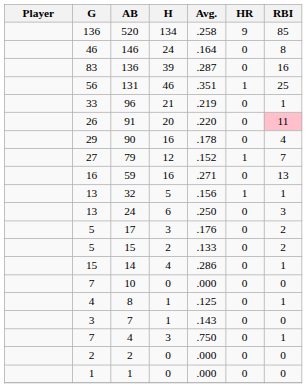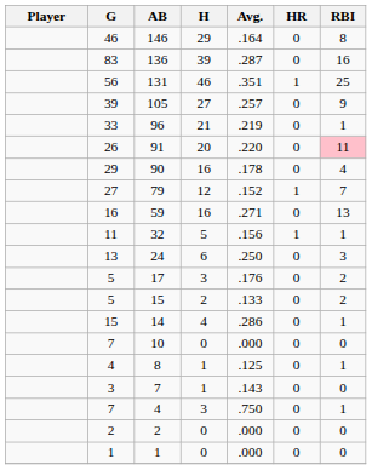 <table class="wikitable sortable">
 <tr>
 <th bgcolor="#DDDDFF" width="16%">Player</th>
 <th bgcolor="#DDDDFF" width="9%">G</th>
 <th bgcolor="#DDDDFF" width="9%">AB</th>
 <th bgcolor="#DDDDFF" width="9%">H</th>
 <th bgcolor="#DDDDFF" width="9%">Avg.</th>
 <th bgcolor="#DDDDFF" width="9%">HR</th>
 <th bgcolor="#DDDDFF" width="9%">RBI</th>
 </tr>
 <tr align="center">
 <td></td>
-<td>136</td>
-<td>520</td>
-<td>134</td>
-<td>.258</td>
-<td>9</td>
-<td>85</td>
-</tr>
-<tr align="center">
-<td></td>
 <td>46</td>
 <td>146</td>
-<td>24</td>
+<td>29</td>
 <td>.164</td>
 <td>0</td>
 <td>8</td>
 </tr>
 <tr align="center">
 <td></td>
 <td>83</td>
 <td>136</td>
 <td>39</td>
 <td>.287</td>
 <td>0</td>
 <td>16</td>
 </tr>
 <tr align="center">
 <td></td>
 <td>56</td>
 <td>131</td>
 <td>46</td>
 <td>.351</td>
 <td>1</td>
 <td>25</td>
+</tr>
+<tr align="center">
+<td></td>
+<td>39</td>
+<td>105</td>
+<td>27</td>
+<td>.257</td>
+<td>0</td>
+<td>9</td>
 </tr>
 <tr align="center">
 <td></td>
 <td>33</td>
 <td>96</td>
 <td>21</td>
 <td>.219</td>
 <td>0</td>
 <td>1</td>
 </tr>
 <tr align="center">
 <td></td>
 <td>26</td>
 <td>91</td>
 <td>20</td>
 <td>.220</td>
 <td>0</td>
 <td style="background: pink;">11</td>
 </tr>
 <tr align="center">
 <td></td>
 <td>29</td>
 <td>90</td>
 <td>16</td>
 <td>.178</td>
 <td>0</td>
 <td>4</td>
 </tr>
 <tr align="center">
 <td></td>
 <td>27</td>
 <td>79</td>
 <td>12</td>
 <td>.152</td>
 <td>1</td>
 <td>7</td>
 </tr>
 <tr align="center">
 <td></td>
 <td>16</td>
 <td>59</td>
 <td>16</td>
 <td>.271</td>
 <td>0</td>
 <td>13</td>
 </tr>
 <tr align="center">
 <td></td>
-<td>13</td>
+<td>11</td>
 <td>32</td>
 <td>5</td>
 <td>.156</td>
 <td>1</td>
 <td>1</td>
 </tr>
 <tr align="center">
 <td></td>
 <td>13</td>
 <td>24</td>
 <td>6</td>
 <td>.250</td>
 <td>0</td>
 <td>3</td>
 </tr>
 <tr align="center">
 <td></td>
 <td>5</td>
 <td>17</td>
 <td>3</td>
 <td>.176</td>
 <td>0</td>
 <td>2</td>
 </tr>
 <tr align="center">
 <td></td>
 <td>5</td>
 <td>15</td>
 <td>2</td>
 <td>.133</td>
 <td>0</td>
 <td>2</td>
 </tr>
 <tr align="center">
 <td></td>
 <td>15</td>
 <td>14</td>
 <td>4</td>
 <td>.286</td>
 <td>0</td>
 <td>1</td>
 </tr>
 <tr align="center">
 <td></td>
 <td>7</td>
 <td>10</td>
 <td>0</td>
 <td>.000</td>
 <td>0</td>
 <td>0</td>
 </tr>
 <tr align="center">
 <td></td>
 <td>4</td>
 <td>8</td>
 <td>1</td>
 <td>.125</td>
 <td>0</td>
 <td>1</td>
 </tr>
 <tr align="center">
 <td></td>
 <td>3</td>
 <td>7</td>
 <td>1</td>
 <td>.143</td>
 <td>0</td>
 <td>0</td>
 </tr>
 <tr align="center">
 <td></td>
 <td>7</td>
 <td>4</td>
 <td>3</td>
 <td>.750</td>
 <td>0</td>
 <td>1</td>
 </tr>
 <tr align="center">
 <td></td>
 <td>2</td>
 <td>2</td>
 <td>0</td>
 <td>.000</td>
 <td>0</td>
 <td>0</td>
 </tr>
 <tr align="center">
 <td></td>
 <td>1</td>
 <td>1</td>
 <td>0</td>
 <td>.000</td>
 <td>0</td>
 <td>0</td>
 </tr>
 <tr align="center">
 </tr>
 </table>
